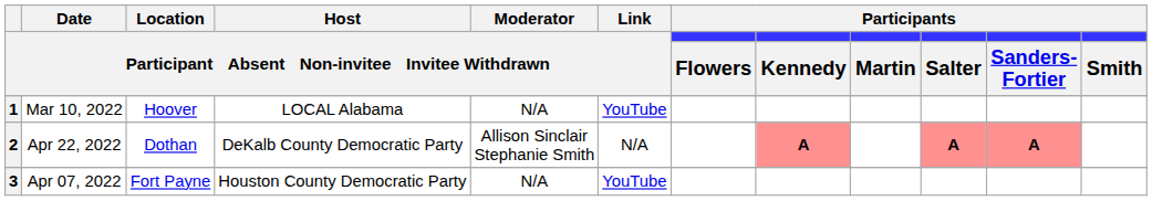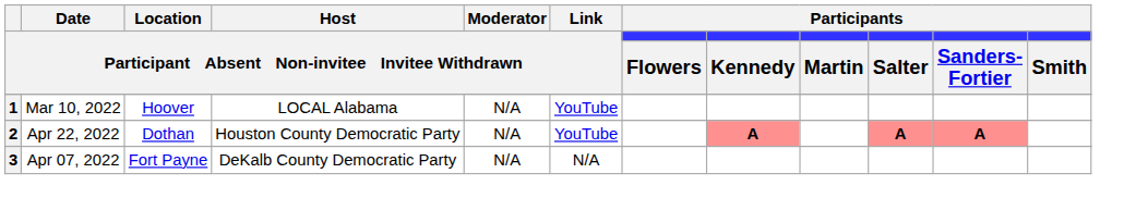 <table class="wikitable" style="text-align:center;">
 <tr style="font-size:small;">
 <th scope="col"></th>
 <th scope="col">Date</th>
 <th scope="col">Location</th>
 <th scope="col">Host</th>
 <th scope="col">Moderator</th>
 <th scope="col">Link</th>
 <th scope="col" colspan="9">Participants</th>
 </tr>
 <tr>
 <th colspan="6" rowspan="2"> <small>Participant  </small> <small>Absent  </small> <small>Non-invitee  </small> <small>Invitee Withdrawn</small></th>
 <th scope="col" style="background:#3333FF;"></th>
 <th scope="col" style="background:#3333FF;"></th>
 <th scope="col" style="background:#3333FF;"></th>
 <th scope="col" style="background:#3333FF;"></th>
 <th scope="col" style="background:#3333FF;"></th>
 <th scope="col" style="background:#3333FF;"></th>
 </tr>
 <tr>
 <th scope="col">Flowers</th>
 <th scope="col">Kennedy</th>
 <th scope="col">Martin</th>
 <th scope="col">Salter</th>
 <th scope="col"><a href='#'>Sanders-<br>Fortier</a></th>
 <th scope="col">Smith</th>
 </tr>
 <tr>
 </tr>
 <tr style="background:#FFFFFF;font-size:small;">
 <th scope="row">1</th>
 <td style="white-space:nowrap;">Mar 10, 2022</td>
 <td style="white-space:nowrap;"><a href='#'>Hoover</a></td>
 <td style="white-space:nowrap;">LOCAL Alabama</td>
 <td style="white-space:nowrap;">N/A</td>
 <td style="white-space:nowrap;"><a href='#'>YouTube</a></td>
 <td></td>
 <td></td>
 <td></td>
 <td></td>
 <td></td>
 <td></td>
 </tr>
 <tr>
 </tr>
 <tr style="background:#FFFFFF;font-size:small;">
 <th scope="row">2</th>
 <td style="white-space:nowrap;">Apr 22, 2022</td>
 <td style="white-space:nowrap;"><a href='#'>Dothan</a></td>
-<td style="white-space:nowrap;">DeKalb County Democratic Party</td>
-<td style="white-space:nowrap;">Allison Sinclair <br>Stephanie Smith</td>
+<td style="white-space:nowrap;">Houston County Democratic Party</td>
 <td style="white-space:nowrap;">N/A</td>
+<td style="white-space:nowrap;"><a href='#'>YouTube</a></td>
 <td></td>
 <td style="background:#ff9090; color:black; text-align:center;"><strong>A</strong></td>
 <td></td>
 <td style="background:#ff9090; color:black; text-align:center;"><strong>A</strong></td>
 <td style="background:#ff9090; color:black; text-align:center;"><strong>A</strong></td>
 <td></td>
 </tr>
 <tr>
 </tr>
 <tr style="background:#FFFFFF;font-size:small;">
 <th scope="row">3</th>
 <td style="white-space:nowrap;">Apr 07, 2022</td>
 <td style="white-space:nowrap;"><a href='#'>Fort Payne</a></td>
-<td style="white-space:nowrap;">Houston County Democratic Party</td>
+<td style="white-space:nowrap;">DeKalb County Democratic Party</td>
 <td style="white-space:nowrap;">N/A</td>
-<td style="white-space:nowrap;"><a href='#'>YouTube</a></td>
+<td style="white-space:nowrap;">N/A</td>
 <td></td>
 <td></td>
 <td></td>
 <td></td>
 <td></td>
 <td></td>
 </tr>
 </table>
